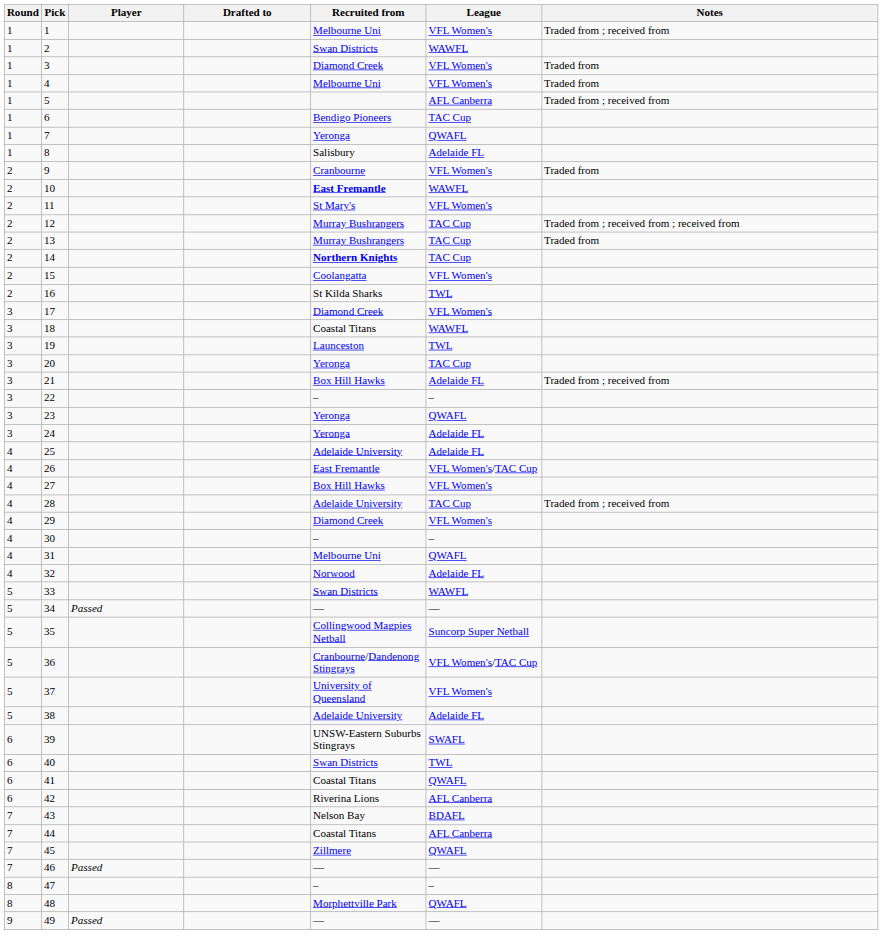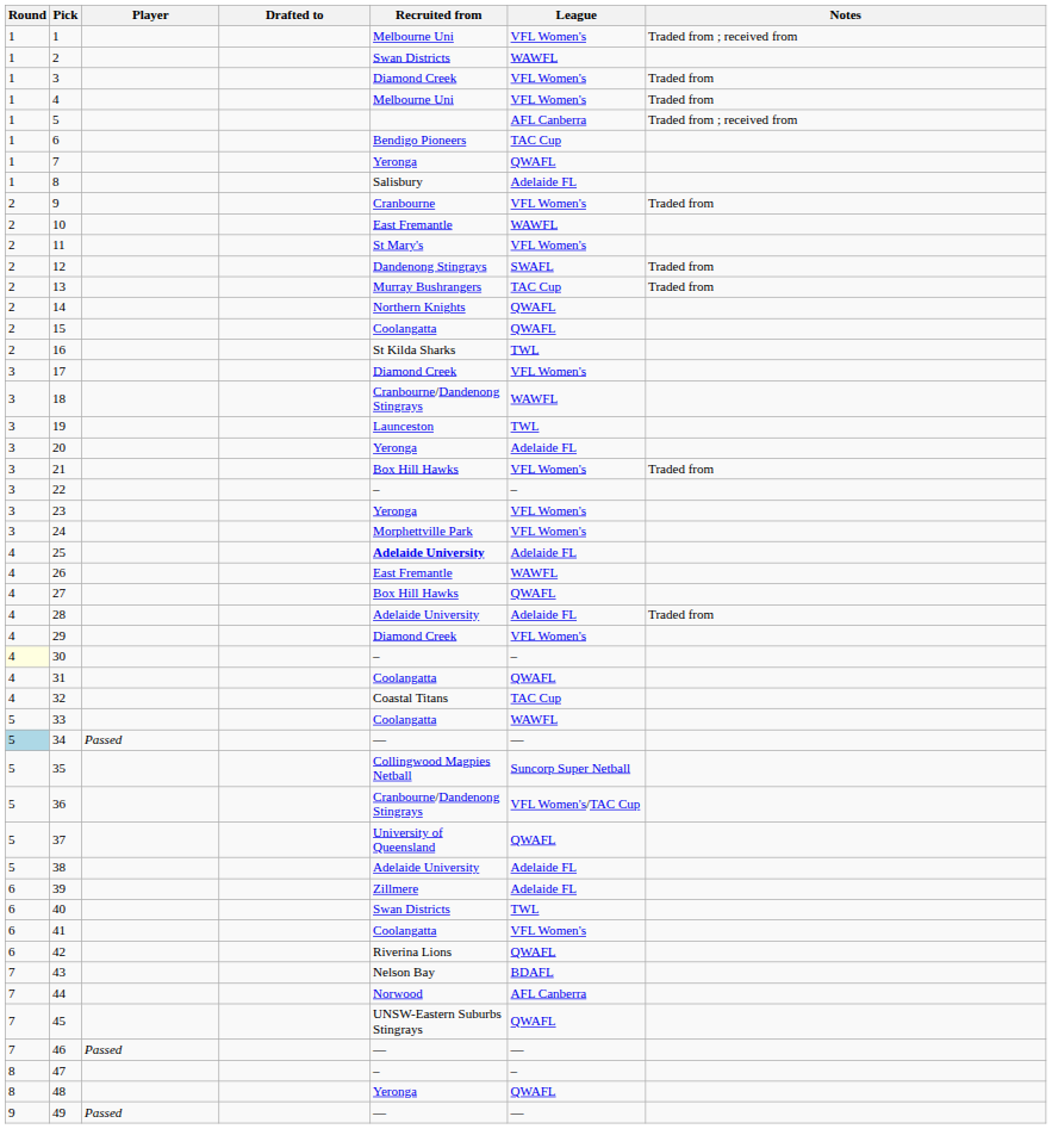 <table class="wikitable sortable">
 <tr>
 <th scope="col" style="width:2em">Round</th>
 <th scope="col" style="width:2em">Pick</th>
 <th scope="col" style="width:10em">Player</th>
 <th scope="col" style="width:11em">Drafted to</th>
 <th scope="col" style="width:10em">Recruited from</th>
 <th scope="col" style="width:10em">League</th>
 <th scope="col" style="width:30em">Notes</th>
 </tr>
 <tr>
 <td>1</td>
 <td>1</td>
 <td></td>
 <td></td>
 <td><a href='#'>Melbourne Uni</a></td>
 <td><a href='#'>VFL Women's</a></td>
 <td>Traded from ; received from </td>
 </tr>
 <tr>
 <td>1</td>
 <td>2</td>
 <td></td>
 <td></td>
 <td><a href='#'>Swan Districts</a></td>
 <td><a href='#'>WAWFL</a></td>
 <td></td>
 </tr>
 <tr>
 <td>1</td>
 <td>3</td>
 <td></td>
 <td></td>
 <td><a href='#'>Diamond Creek</a></td>
 <td><a href='#'>VFL Women's</a></td>
 <td>Traded from </td>
 </tr>
 <tr>
 <td>1</td>
 <td>4</td>
 <td></td>
 <td></td>
 <td><a href='#'>Melbourne Uni</a></td>
 <td><a href='#'>VFL Women's</a></td>
 <td>Traded from </td>
 </tr>
 <tr>
 <td>1</td>
 <td>5</td>
 <td></td>
 <td></td>
 <td></td>
 <td><a href='#'>AFL Canberra</a></td>
 <td>Traded from ; received from </td>
 </tr>
 <tr>
 <td>1</td>
 <td>6</td>
 <td></td>
 <td></td>
 <td><a href='#'>Bendigo Pioneers</a></td>
 <td><a href='#'>TAC Cup</a></td>
 <td></td>
 </tr>
 <tr>
 <td>1</td>
 <td>7</td>
 <td></td>
 <td></td>
 <td><a href='#'>Yeronga</a></td>
 <td><a href='#'>QWAFL</a></td>
 <td></td>
 </tr>
 <tr>
 <td>1</td>
 <td>8</td>
 <td></td>
 <td></td>
 <td>Salisbury</td>
 <td><a href='#'>Adelaide FL</a></td>
 <td></td>
 </tr>
 <tr>
 <td>2</td>
 <td>9</td>
 <td></td>
 <td></td>
 <td><a href='#'>Cranbourne</a></td>
 <td><a href='#'>VFL Women's</a></td>
 <td>Traded from </td>
 </tr>
 <tr>
 <td>2</td>
 <td>10</td>
 <td></td>
 <td></td>
-<td><strong><a href='#'>East Fremantle</a></strong></td>
+<td><a href='#'>East Fremantle</a></td>
 <td><a href='#'>WAWFL</a></td>
 <td></td>
 </tr>
 <tr>
 <td>2</td>
 <td>11</td>
 <td></td>
 <td></td>
 <td><a href='#'>St Mary's</a></td>
 <td><a href='#'>VFL Women's</a></td>
 <td></td>
 </tr>
 <tr>
 <td>2</td>
 <td>12</td>
 <td></td>
 <td></td>
-<td><a href='#'>Murray Bushrangers</a></td>
-<td><a href='#'>TAC Cup</a></td>
-<td>Traded from ; received from ; received from </td>
+<td><a href='#'>Dandenong Stingrays</a></td>
+<td><a href='#'>SWAFL</a></td>
+<td>Traded from </td>
 </tr>
 <tr>
 <td>2</td>
 <td>13</td>
 <td></td>
 <td></td>
 <td><a href='#'>Murray Bushrangers</a></td>
 <td><a href='#'>TAC Cup</a></td>
 <td>Traded from </td>
 </tr>
 <tr>
 <td>2</td>
 <td>14</td>
 <td></td>
 <td></td>
-<td><strong><a href='#'>Northern Knights</a></strong></td>
-<td><a href='#'>TAC Cup</a></td>
+<td><a href='#'>Northern Knights</a></td>
+<td><a href='#'>QWAFL</a></td>
 <td></td>
 </tr>
 <tr>
 <td>2</td>
 <td>15</td>
 <td></td>
 <td></td>
 <td><a href='#'>Coolangatta</a></td>
-<td><a href='#'>VFL Women's</a></td>
+<td><a href='#'>QWAFL</a></td>
 <td></td>
 </tr>
 <tr>
 <td>2</td>
 <td>16</td>
 <td></td>
 <td></td>
 <td>St Kilda Sharks</td>
 <td><a href='#'>TWL</a></td>
 <td></td>
 </tr>
 <tr>
 <td>3</td>
 <td>17</td>
 <td></td>
 <td></td>
 <td><a href='#'>Diamond Creek</a></td>
 <td><a href='#'>VFL Women's</a></td>
 <td></td>
 </tr>
 <tr>
 <td>3</td>
 <td>18</td>
 <td></td>
 <td></td>
-<td>Coastal Titans</td>
+<td><a href='#'>Cranbourne</a>/<a href='#'>Dandenong Stingrays</a></td>
 <td><a href='#'>WAWFL</a></td>
 <td></td>
 </tr>
 <tr>
 <td>3</td>
 <td>19</td>
 <td></td>
 <td></td>
 <td><a href='#'>Launceston</a></td>
 <td><a href='#'>TWL</a></td>
 <td></td>
 </tr>
 <tr>
 <td>3</td>
 <td>20</td>
 <td></td>
 <td></td>
 <td><a href='#'>Yeronga</a></td>
-<td><a href='#'>TAC Cup</a></td>
+<td><a href='#'>Adelaide FL</a></td>
 <td></td>
 </tr>
 <tr>
 <td>3</td>
 <td>21</td>
 <td></td>
 <td></td>
 <td><a href='#'>Box Hill Hawks</a></td>
-<td><a href='#'>Adelaide FL</a></td>
-<td>Traded from ; received from </td>
+<td><a href='#'>VFL Women's</a></td>
+<td>Traded from </td>
 </tr>
 <tr>
 <td>3</td>
 <td>22</td>
 <td></td>
 <td></td>
 <td><div>–</div></td>
 <td><div>–</div></td>
 <td></td>
 </tr>
 <tr>
 <td>3</td>
 <td>23</td>
 <td></td>
 <td></td>
 <td><a href='#'>Yeronga</a></td>
-<td><a href='#'>QWAFL</a></td>
+<td><a href='#'>VFL Women's</a></td>
 <td></td>
 </tr>
 <tr>
 <td>3</td>
 <td>24</td>
 <td></td>
 <td></td>
-<td><a href='#'>Yeronga</a></td>
-<td><a href='#'>Adelaide FL</a></td>
+<td><a href='#'>Morphettville Park</a></td>
+<td><a href='#'>VFL Women's</a></td>
 <td></td>
 </tr>
 <tr>
 <td>4</td>
 <td>25</td>
 <td></td>
 <td></td>
-<td><a href='#'>Adelaide University</a></td>
+<td><strong><a href='#'>Adelaide University</a></strong></td>
 <td><a href='#'>Adelaide FL</a></td>
 <td></td>
 </tr>
 <tr>
 <td>4</td>
 <td>26</td>
 <td></td>
 <td></td>
 <td><a href='#'>East Fremantle</a></td>
-<td><a href='#'>VFL Women's</a>/<a href='#'>TAC Cup</a></td>
+<td><a href='#'>WAWFL</a></td>
 <td></td>
 </tr>
 <tr>
 <td>4</td>
 <td>27</td>
 <td></td>
 <td></td>
 <td><a href='#'>Box Hill Hawks</a></td>
-<td><a href='#'>VFL Women's</a></td>
+<td><a href='#'>QWAFL</a></td>
 <td></td>
 </tr>
 <tr>
 <td>4</td>
 <td>28</td>
 <td></td>
 <td></td>
 <td><a href='#'>Adelaide University</a></td>
-<td><a href='#'>TAC Cup</a></td>
-<td>Traded from ; received from </td>
+<td><a href='#'>Adelaide FL</a></td>
+<td>Traded from </td>
 </tr>
 <tr>
 <td>4</td>
 <td>29</td>
 <td></td>
 <td></td>
 <td><a href='#'>Diamond Creek</a></td>
 <td><a href='#'>VFL Women's</a></td>
 <td></td>
 </tr>
 <tr>
-<td>4</td>
+<td style="background: lightyellow;">4</td>
 <td>30</td>
 <td></td>
 <td></td>
 <td><div>–</div></td>
 <td><div>–</div></td>
 <td></td>
 </tr>
 <tr>
 <td>4</td>
 <td>31</td>
 <td></td>
 <td></td>
-<td><a href='#'>Melbourne Uni</a></td>
+<td><a href='#'>Coolangatta</a></td>
 <td><a href='#'>QWAFL</a></td>
 <td></td>
 </tr>
 <tr>
 <td>4</td>
 <td>32</td>
 <td></td>
 <td></td>
-<td><a href='#'>Norwood</a></td>
-<td><a href='#'>Adelaide FL</a></td>
+<td>Coastal Titans</td>
+<td><a href='#'>TAC Cup</a></td>
 <td></td>
 </tr>
 <tr>
 <td>5</td>
 <td>33</td>
 <td></td>
 <td></td>
-<td><a href='#'>Swan Districts</a></td>
+<td><a href='#'>Coolangatta</a></td>
 <td><a href='#'>WAWFL</a></td>
 <td></td>
 </tr>
 <tr>
-<td>5</td>
+<td style="background: lightblue;">5</td>
 <td>34</td>
 <td><em>Passed</em></td>
 <td></td>
 <td>—</td>
 <td>—</td>
 <td></td>
 </tr>
 <tr>
 <td>5</td>
 <td>35</td>
 <td></td>
 <td></td>
 <td><a href='#'>Collingwood Magpies Netball</a></td>
 <td><a href='#'>Suncorp Super Netball</a></td>
 <td></td>
 </tr>
 <tr>
 <td>5</td>
 <td>36</td>
 <td></td>
 <td></td>
 <td><a href='#'>Cranbourne</a>/<a href='#'>Dandenong Stingrays</a></td>
 <td><a href='#'>VFL Women's</a>/<a href='#'>TAC Cup</a></td>
 <td></td>
 </tr>
 <tr>
 <td>5</td>
 <td>37</td>
 <td></td>
 <td></td>
 <td><a href='#'>University of Queensland</a></td>
-<td><a href='#'>VFL Women's</a></td>
+<td><a href='#'>QWAFL</a></td>
 <td></td>
 </tr>
 <tr>
 <td>5</td>
 <td>38</td>
 <td></td>
 <td></td>
 <td><a href='#'>Adelaide University</a></td>
 <td><a href='#'>Adelaide FL</a></td>
 <td></td>
 </tr>
 <tr>
 <td>6</td>
 <td>39</td>
 <td></td>
 <td></td>
-<td>UNSW-Eastern Suburbs Stingrays</td>
-<td><a href='#'>SWAFL</a></td>
+<td><a href='#'>Zillmere</a></td>
+<td><a href='#'>Adelaide FL</a></td>
 <td></td>
 </tr>
 <tr>
 <td>6</td>
 <td>40</td>
 <td></td>
 <td></td>
 <td><a href='#'>Swan Districts</a></td>
 <td><a href='#'>TWL</a></td>
 <td></td>
 </tr>
 <tr>
 <td>6</td>
 <td>41</td>
 <td></td>
 <td></td>
-<td>Coastal Titans</td>
-<td><a href='#'>QWAFL</a></td>
+<td><a href='#'>Coolangatta</a></td>
+<td><a href='#'>VFL Women's</a></td>
 <td></td>
 </tr>
 <tr>
 <td>6</td>
 <td>42</td>
 <td></td>
 <td></td>
 <td>Riverina Lions</td>
-<td><a href='#'>AFL Canberra</a></td>
+<td><a href='#'>QWAFL</a></td>
 <td></td>
 </tr>
 <tr>
 <td>7</td>
 <td>43</td>
 <td></td>
 <td></td>
 <td>Nelson Bay</td>
 <td><a href='#'>BDAFL</a></td>
 <td></td>
 </tr>
 <tr>
 <td>7</td>
 <td>44</td>
 <td></td>
 <td></td>
-<td>Coastal Titans</td>
+<td><a href='#'>Norwood</a></td>
 <td><a href='#'>AFL Canberra</a></td>
 <td></td>
 </tr>
 <tr>
 <td>7</td>
 <td>45</td>
 <td></td>
 <td></td>
-<td><a href='#'>Zillmere</a></td>
+<td>UNSW-Eastern Suburbs Stingrays</td>
 <td><a href='#'>QWAFL</a></td>
 <td></td>
 </tr>
 <tr>
 <td>7</td>
 <td>46</td>
 <td><em>Passed</em></td>
 <td></td>
 <td>—</td>
 <td>—</td>
 <td></td>
 </tr>
 <tr>
 <td>8</td>
 <td>47</td>
 <td></td>
 <td></td>
 <td><div>–</div></td>
 <td><div>–</div></td>
 <td></td>
 </tr>
 <tr>
 <td>8</td>
 <td>48</td>
 <td></td>
 <td></td>
-<td><a href='#'>Morphettville Park</a></td>
+<td><a href='#'>Yeronga</a></td>
 <td><a href='#'>QWAFL</a></td>
 <td></td>
 </tr>
 <tr>
 <td>9</td>
 <td>49</td>
 <td><em>Passed</em></td>
 <td></td>
 <td>—</td>
 <td>—</td>
 <td></td>
 </tr>
 </table>
